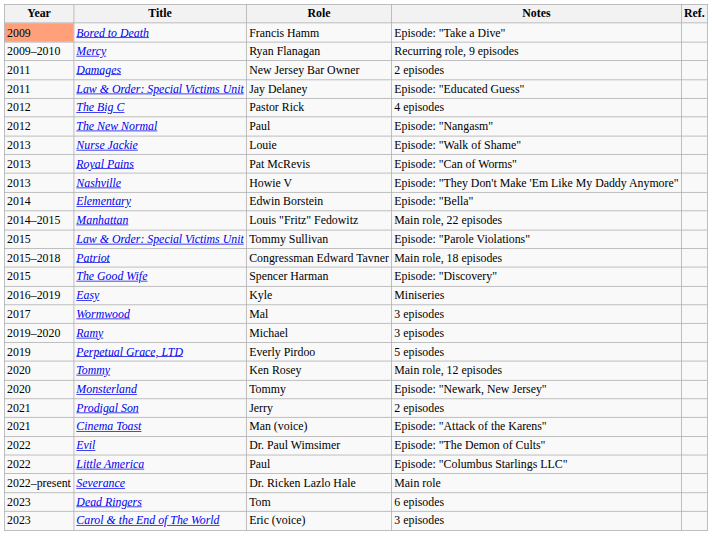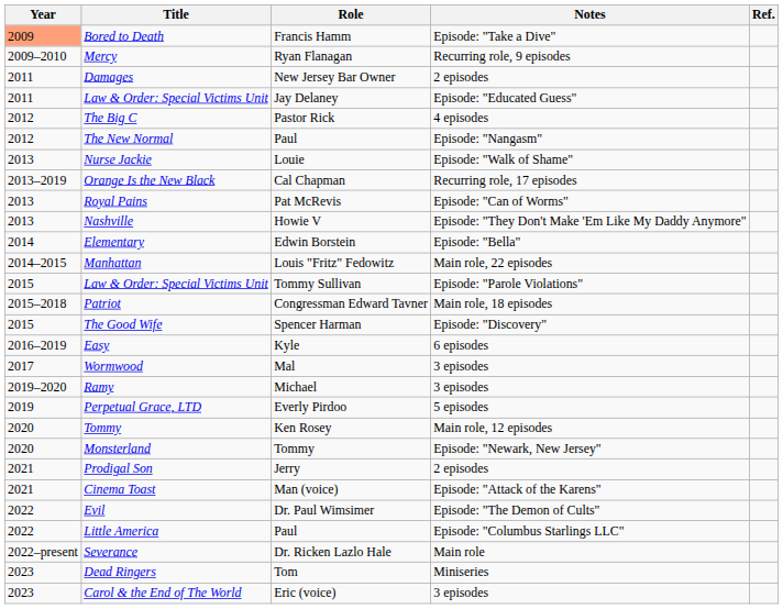 <table class="wikitable sortable">
 <tr>
 <th>Year</th>
 <th>Title</th>
 <th>Role</th>
 <th class="unsortable">Notes</th>
 <th>Ref.</th>
 </tr>
 <tr>
 <td style="background: lightsalmon;">2009</td>
 <td><em><a href='#'>Bored to Death</a></em></td>
 <td>Francis Hamm</td>
 <td>Episode: "Take a Dive"</td>
 <td></td>
 </tr>
 <tr>
 <td>2009–2010</td>
 <td><em><a href='#'>Mercy</a></em></td>
 <td>Ryan Flanagan</td>
 <td>Recurring role, 9 episodes</td>
 <td></td>
 </tr>
 <tr>
 <td>2011</td>
 <td><em><a href='#'>Damages</a></em></td>
 <td>New Jersey Bar Owner</td>
 <td>2 episodes</td>
 <td></td>
 </tr>
 <tr>
 <td>2011</td>
 <td><em><a href='#'>Law & Order: Special Victims Unit</a></em></td>
 <td>Jay Delaney</td>
 <td>Episode: "Educated Guess"</td>
 <td></td>
 </tr>
 <tr>
 <td>2012</td>
 <td><em><a href='#'>The Big C</a></em></td>
 <td>Pastor Rick</td>
 <td>4 episodes</td>
 <td></td>
 </tr>
 <tr>
 <td>2012</td>
 <td><em><a href='#'>The New Normal</a></em></td>
 <td>Paul</td>
 <td>Episode: "Nangasm"</td>
 <td></td>
 </tr>
 <tr>
 <td>2013</td>
 <td><em><a href='#'>Nurse Jackie</a></em></td>
 <td>Louie</td>
 <td>Episode: "Walk of Shame"</td>
 <td></td>
 </tr>
 <tr>
+<td>2013–2019</td>
+<td><em><a href='#'>Orange Is the New Black</a></em></td>
+<td>Cal Chapman</td>
+<td>Recurring role, 17 episodes</td>
+<td></td>
+</tr>
+<tr>
 <td>2013</td>
 <td><em><a href='#'>Royal Pains</a></em></td>
 <td>Pat McRevis</td>
 <td>Episode: "Can of Worms"</td>
 <td></td>
 </tr>
 <tr>
 <td>2013</td>
 <td><em><a href='#'>Nashville</a></em></td>
 <td>Howie V</td>
 <td>Episode: "They Don't Make 'Em Like My Daddy Anymore"</td>
 <td></td>
 </tr>
 <tr>
 <td>2014</td>
 <td><em><a href='#'>Elementary</a></em></td>
 <td>Edwin Borstein</td>
 <td>Episode: "Bella"</td>
 <td></td>
 </tr>
 <tr>
 <td>2014–2015</td>
 <td><em><a href='#'>Manhattan</a></em></td>
 <td>Louis "Fritz" Fedowitz</td>
 <td>Main role, 22 episodes</td>
 <td></td>
 </tr>
 <tr>
 <td>2015</td>
 <td><em><a href='#'>Law & Order: Special Victims Unit</a></em></td>
 <td>Tommy Sullivan</td>
 <td>Episode: "Parole Violations"</td>
 <td></td>
 </tr>
 <tr>
 <td>2015–2018</td>
 <td><em><a href='#'>Patriot</a></em></td>
 <td>Congressman Edward Tavner</td>
 <td>Main role, 18 episodes</td>
 <td></td>
 </tr>
 <tr>
 <td>2015</td>
 <td><em><a href='#'>The Good Wife</a></em></td>
 <td>Spencer Harman</td>
 <td>Episode: "Discovery"</td>
 <td></td>
 </tr>
 <tr>
 <td>2016–2019</td>
 <td><em><a href='#'>Easy</a></em></td>
 <td>Kyle</td>
-<td>Miniseries</td>
+<td>6 episodes</td>
 <td></td>
 </tr>
 <tr>
 <td>2017</td>
 <td><em><a href='#'>Wormwood</a></em></td>
 <td>Mal</td>
 <td>3 episodes</td>
 <td></td>
 </tr>
 <tr>
 <td>2019–2020</td>
 <td><em><a href='#'>Ramy</a></em></td>
 <td>Michael</td>
 <td>3 episodes</td>
 <td></td>
 </tr>
 <tr>
 <td>2019</td>
 <td><em><a href='#'>Perpetual Grace, LTD</a></em></td>
 <td>Everly Pirdoo</td>
 <td>5 episodes</td>
 <td></td>
 </tr>
 <tr>
 <td>2020</td>
 <td><em><a href='#'>Tommy</a></em></td>
 <td>Ken Rosey</td>
 <td>Main role, 12 episodes</td>
 <td></td>
 </tr>
 <tr>
 <td>2020</td>
 <td><em><a href='#'>Monsterland</a></em></td>
 <td>Tommy</td>
 <td>Episode: "Newark, New Jersey"</td>
 <td></td>
 </tr>
 <tr>
 <td>2021</td>
 <td><em><a href='#'>Prodigal Son</a></em></td>
 <td>Jerry</td>
 <td>2 episodes</td>
 <td></td>
 </tr>
 <tr>
 <td>2021</td>
 <td><em><a href='#'>Cinema Toast</a></em></td>
 <td>Man (voice)</td>
 <td>Episode: "Attack of the Karens"</td>
 <td></td>
 </tr>
 <tr>
 <td>2022</td>
 <td><em><a href='#'>Evil</a></em></td>
 <td>Dr. Paul Wimsimer</td>
 <td>Episode: "The Demon of Cults"</td>
 <td></td>
 </tr>
 <tr>
 <td>2022</td>
 <td><em><a href='#'>Little America</a></em></td>
 <td>Paul</td>
 <td>Episode: "Columbus Starlings LLC"</td>
 <td></td>
 </tr>
 <tr>
 <td>2022–present</td>
 <td><em><a href='#'>Severance</a></em></td>
 <td>Dr. Ricken Lazlo Hale</td>
 <td>Main role</td>
 <td></td>
 </tr>
 <tr>
 <td>2023</td>
 <td><em><a href='#'>Dead Ringers</a></em></td>
 <td>Tom</td>
-<td>6 episodes</td>
+<td>Miniseries</td>
 <td></td>
 </tr>
 <tr>
 <td>2023</td>
 <td><em><a href='#'>Carol & the End of The World</a></em></td>
 <td>Eric (voice)</td>
 <td>3 episodes</td>
 <td></td>
 </tr>
 </table>
